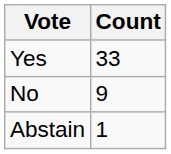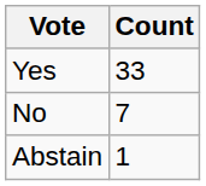 <table class="wikitable">
 <tr>
 <th>Vote</th>
 <th>Count</th>
 </tr>
 <tr>
 <td>Yes</td>
 <td>33</td>
 </tr>
 <tr>
 <td>No</td>
-<td>9</td>
+<td>7</td>
 </tr>
 <tr>
 <td>Abstain</td>
 <td>1</td>
 </tr>
 </table>
